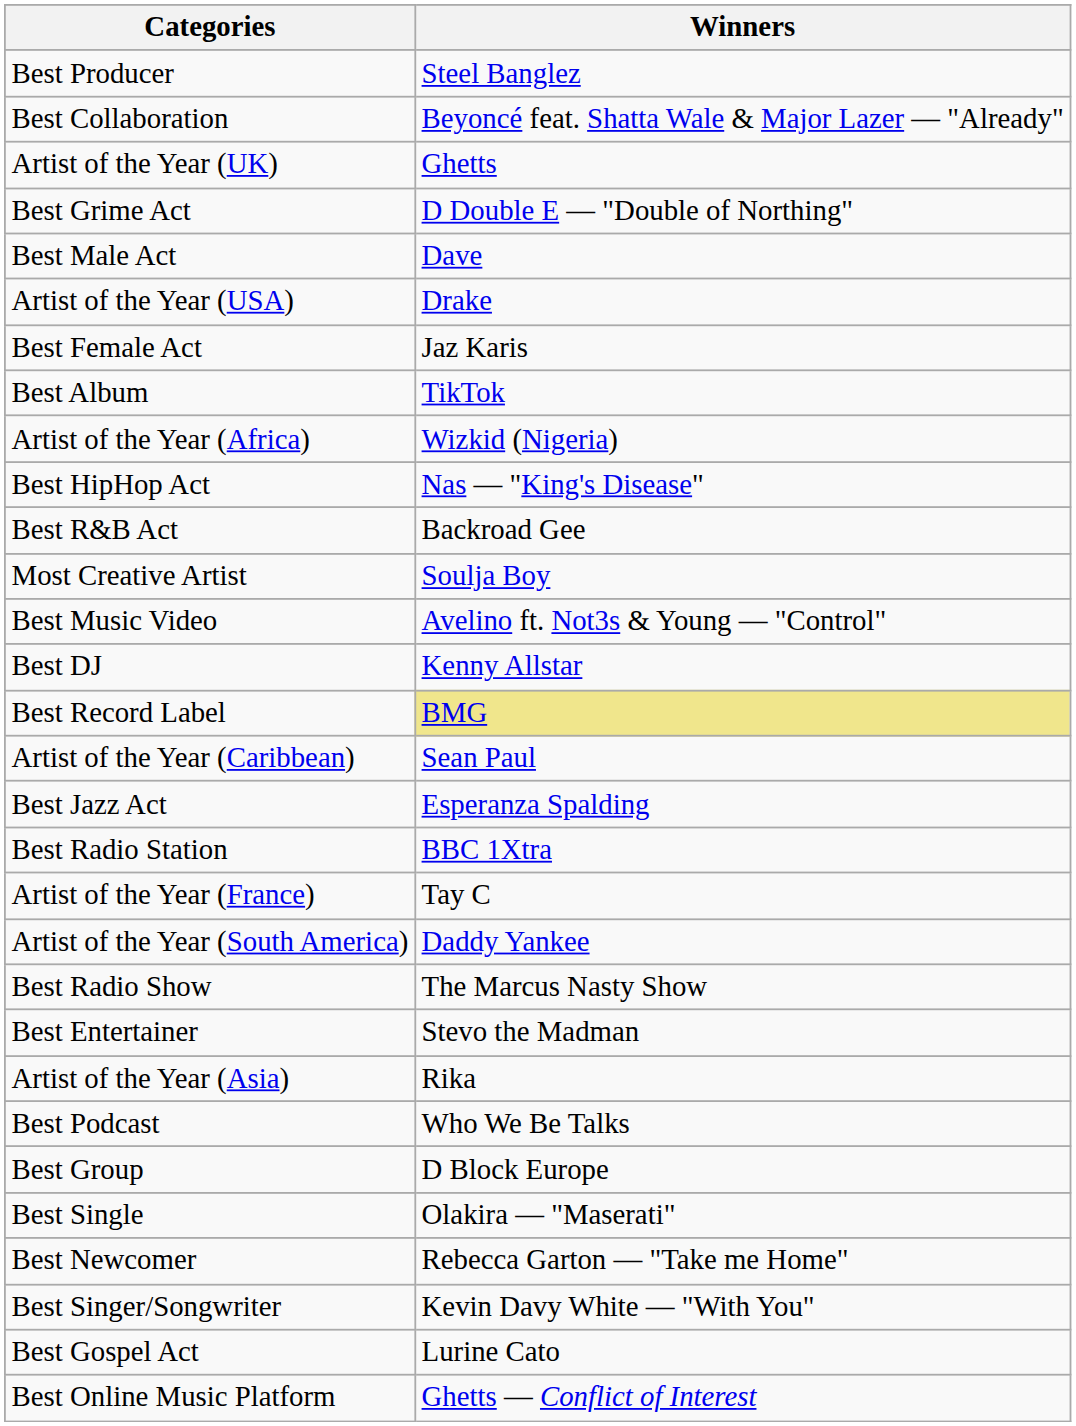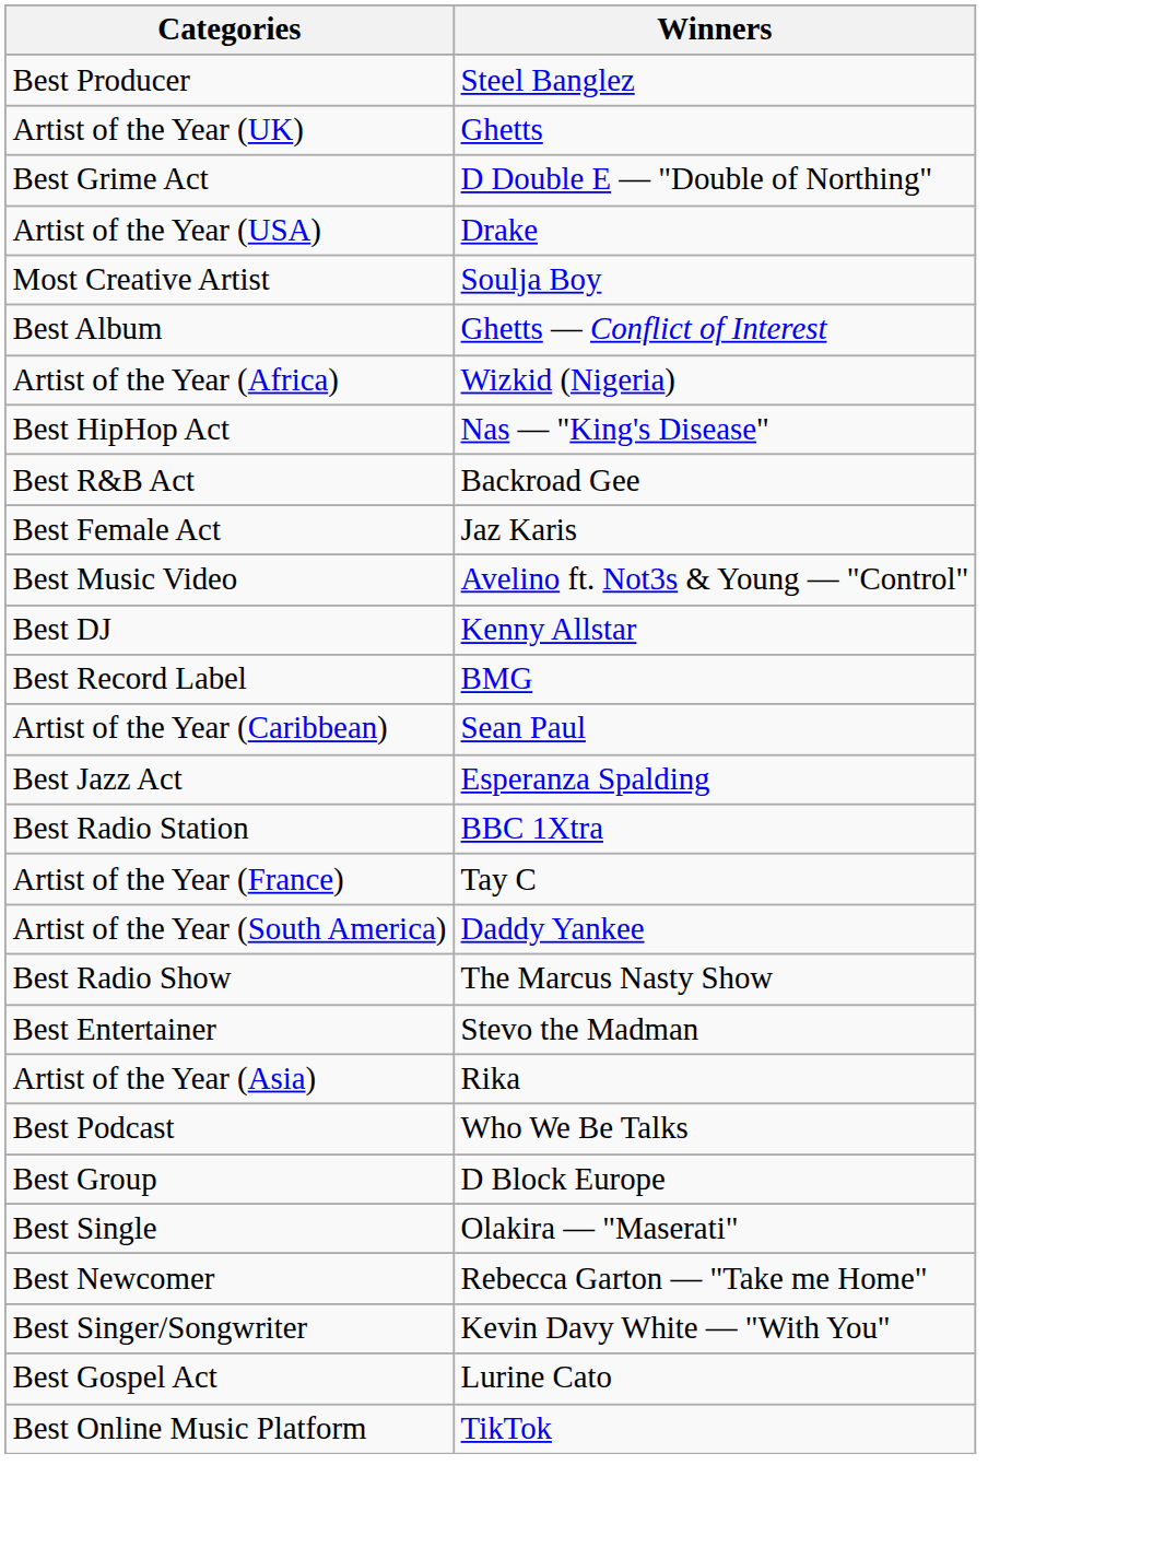 <table class="wikitable">
 <tr>
 <th>Categories</th>
 <th>Winners</th>
 </tr>
 <tr>
 <td>Best Producer</td>
 <td><a href='#'>Steel Banglez</a></td>
 </tr>
 <tr>
-<td>Best Collaboration</td>
-<td><a href='#'>Beyoncé</a> feat. <a href='#'>Shatta Wale</a> & <a href='#'>Major Lazer</a> — "Already"</td>
-</tr>
-<tr>
 <td>Artist of the Year (<a href='#'>UK</a>)</td>
 <td><a href='#'>Ghetts</a></td>
 </tr>
 <tr>
 <td>Best Grime Act</td>
 <td><a href='#'>D Double E</a> — "Double of Northing"</td>
 </tr>
 <tr>
-<td>Best Male Act</td>
-<td><a href='#'>Dave</a></td>
-</tr>
-<tr>
 <td>Artist of the Year (<a href='#'>USA</a>)</td>
 <td><a href='#'>Drake</a></td>
 </tr>
 <tr>
-<td>Best Female Act</td>
-<td>Jaz Karis</td>
+<td>Most Creative Artist</td>
+<td><a href='#'>Soulja Boy</a></td>
 </tr>
 <tr>
 <td>Best Album</td>
-<td><a href='#'>TikTok</a></td>
+<td><a href='#'>Ghetts</a> — <em><a href='#'>Conflict of Interest</a></em></td>
 </tr>
 <tr>
 <td>Artist of the Year (<a href='#'>Africa</a>)</td>
 <td><a href='#'>Wizkid</a> (<a href='#'>Nigeria</a>)</td>
 </tr>
 <tr>
 <td>Best HipHop Act</td>
 <td><a href='#'>Nas</a> — "<a href='#'>King's Disease</a>"</td>
 </tr>
 <tr>
 <td>Best R&B Act</td>
 <td>Backroad Gee</td>
 </tr>
 <tr>
-<td>Most Creative Artist</td>
-<td><a href='#'>Soulja Boy</a></td>
+<td>Best Female Act</td>
+<td>Jaz Karis</td>
 </tr>
 <tr>
 <td>Best Music Video</td>
 <td><a href='#'>Avelino</a> ft. <a href='#'>Not3s</a> & Young — "Control"</td>
 </tr>
 <tr>
 <td>Best DJ</td>
 <td><a href='#'>Kenny Allstar</a></td>
 </tr>
 <tr>
 <td>Best Record Label</td>
-<td style="background: khaki;"><a href='#'>BMG</a></td>
+<td><a href='#'>BMG</a></td>
 </tr>
 <tr>
 <td>Artist of the Year (<a href='#'>Caribbean</a>)</td>
 <td><a href='#'>Sean Paul</a></td>
 </tr>
 <tr>
 <td>Best Jazz Act</td>
 <td><a href='#'>Esperanza Spalding</a></td>
 </tr>
 <tr>
 <td>Best Radio Station</td>
 <td><a href='#'>BBC 1Xtra</a></td>
 </tr>
 <tr>
 <td>Artist of the Year (<a href='#'>France</a>)</td>
 <td>Tay C</td>
 </tr>
 <tr>
 <td>Artist of the Year (<a href='#'>South America</a>)</td>
 <td><a href='#'>Daddy Yankee</a></td>
 </tr>
 <tr>
 <td>Best Radio Show</td>
 <td>The Marcus Nasty Show</td>
 </tr>
 <tr>
 <td>Best Entertainer</td>
 <td>Stevo the Madman</td>
 </tr>
 <tr>
 <td>Artist of the Year (<a href='#'>Asia</a>)</td>
 <td>Rika</td>
 </tr>
 <tr>
 <td>Best Podcast</td>
 <td>Who We Be Talks</td>
 </tr>
 <tr>
 <td>Best Group</td>
 <td>D Block Europe</td>
 </tr>
 <tr>
 <td>Best Single</td>
 <td>Olakira — "Maserati"</td>
 </tr>
 <tr>
 <td>Best Newcomer</td>
 <td>Rebecca Garton — "Take me Home"</td>
 </tr>
 <tr>
 <td>Best Singer/Songwriter</td>
 <td>Kevin Davy White — "With You"</td>
 </tr>
 <tr>
 <td>Best Gospel Act</td>
 <td>Lurine Cato</td>
 </tr>
 <tr>
 <td>Best Online Music Platform</td>
-<td><a href='#'>Ghetts</a> — <em><a href='#'>Conflict of Interest</a></em></td>
+<td><a href='#'>TikTok</a></td>
 </tr>
 </table>
